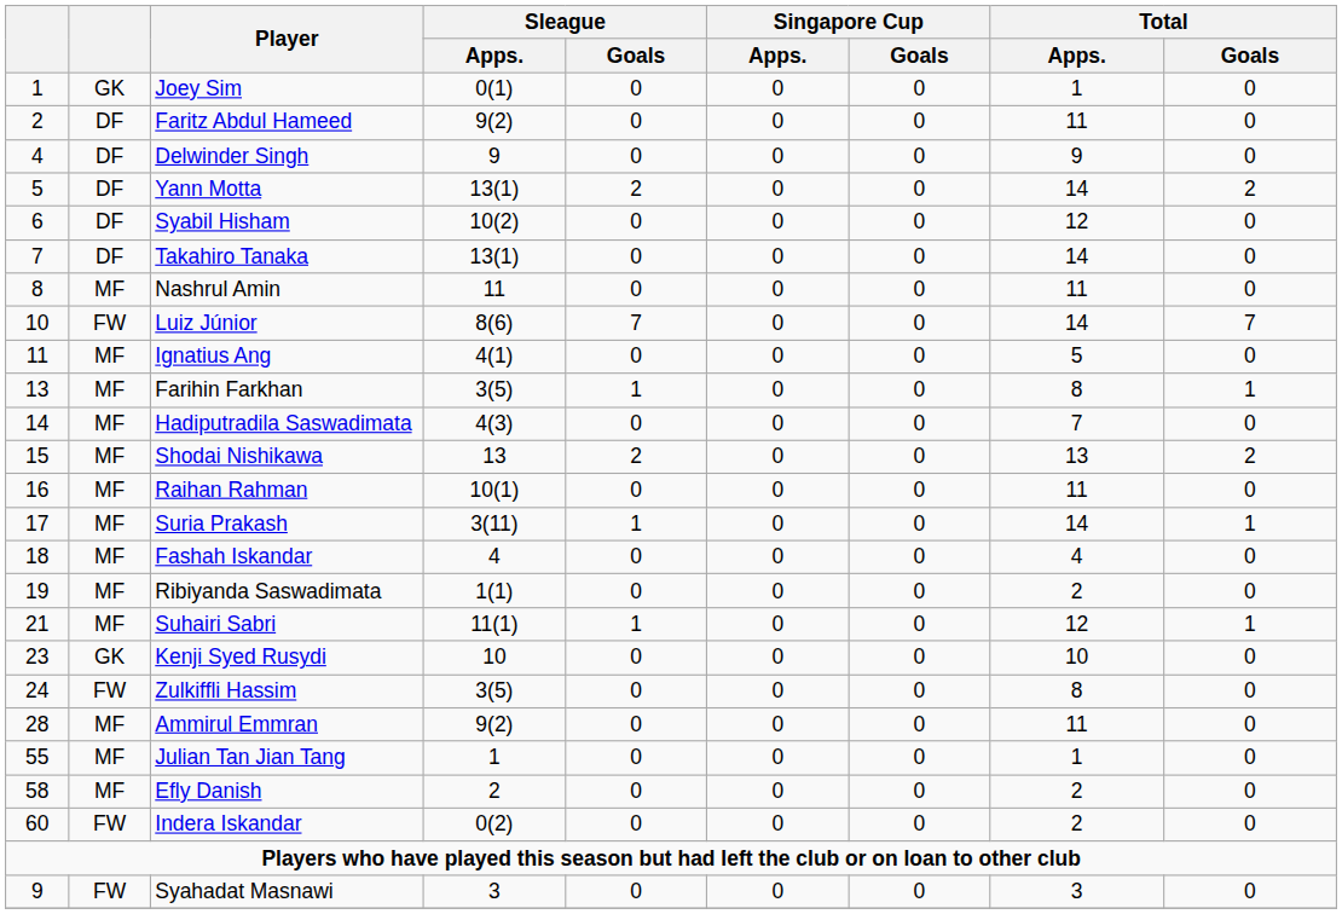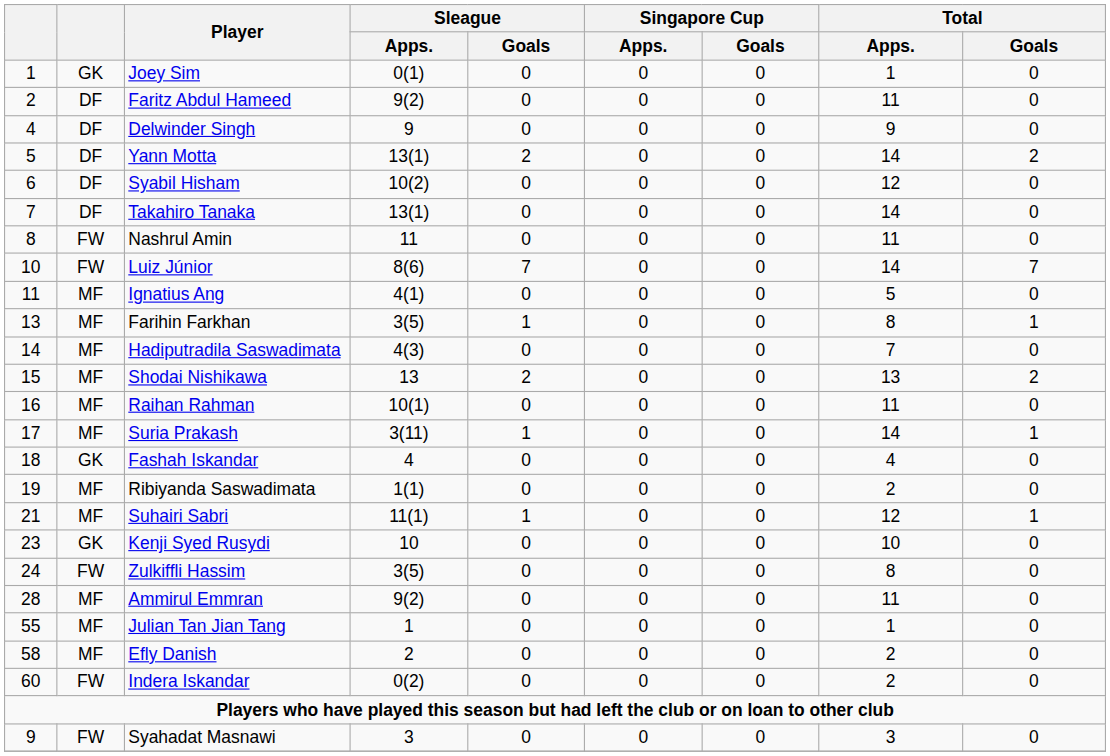 <table class="wikitable" style="text-align:center; font-size:100%; width:80%;">
 <tr>
 <th rowspan=2></th>
 <th rowspan=2></th>
 <th rowspan=2 width="200">Player</th>
 <th colspan=2 width="105">Sleague</th>
 <th colspan=2 width="105">Singapore Cup</th>
 <th colspan=2 width="130">Total</th>
 </tr>
 <tr>
 <th>Apps.</th>
 <th>Goals</th>
 <th>Apps.</th>
 <th>Goals</th>
 <th>Apps.</th>
 <th>Goals</th>
 </tr>
 <tr>
 <td>1</td>
 <td>GK</td>
 <td align="left"> <a href='#'>Joey Sim</a></td>
 <td>0(1)</td>
 <td>0</td>
 <td>0</td>
 <td>0</td>
 <td>1</td>
 <td>0</td>
 </tr>
 <tr>
 <td>2</td>
 <td>DF</td>
 <td align="left"> <a href='#'>Faritz Abdul Hameed</a></td>
 <td>9(2)</td>
 <td>0</td>
 <td>0</td>
 <td>0</td>
 <td>11</td>
 <td>0</td>
 </tr>
 <tr>
 <td>4</td>
 <td>DF</td>
 <td align="left"> <a href='#'>Delwinder Singh</a></td>
 <td>9</td>
 <td>0</td>
 <td>0</td>
 <td>0</td>
 <td>9</td>
 <td>0</td>
 </tr>
 <tr>
 <td>5</td>
 <td>DF</td>
 <td align="left"> <a href='#'>Yann Motta</a></td>
 <td>13(1)</td>
 <td>2</td>
 <td>0</td>
 <td>0</td>
 <td>14</td>
 <td>2</td>
 </tr>
 <tr>
 <td>6</td>
 <td>DF</td>
 <td align="left"> <a href='#'>Syabil Hisham</a></td>
 <td>10(2)</td>
 <td>0</td>
 <td>0</td>
 <td>0</td>
 <td>12</td>
 <td>0</td>
 </tr>
 <tr>
 <td>7</td>
 <td>DF</td>
 <td align="left"> <a href='#'>Takahiro Tanaka</a></td>
 <td>13(1)</td>
 <td>0</td>
 <td>0</td>
 <td>0</td>
 <td>14</td>
 <td>0</td>
 </tr>
 <tr>
 <td>8</td>
-<td>MF</td>
+<td>FW</td>
 <td align="left"> Nashrul Amin</td>
 <td>11</td>
 <td>0</td>
 <td>0</td>
 <td>0</td>
 <td>11</td>
 <td>0</td>
 </tr>
 <tr>
 <td>10</td>
 <td>FW</td>
 <td align="left"> <a href='#'>Luiz Júnior</a></td>
 <td>8(6)</td>
 <td>7</td>
 <td>0</td>
 <td>0</td>
 <td>14</td>
 <td>7</td>
 </tr>
 <tr>
 <td>11</td>
 <td>MF</td>
 <td align="left"> <a href='#'>Ignatius Ang</a></td>
 <td>4(1)</td>
 <td>0</td>
 <td>0</td>
 <td>0</td>
 <td>5</td>
 <td>0</td>
 </tr>
 <tr>
 <td>13</td>
 <td>MF</td>
 <td align="left"> Farihin Farkhan</td>
 <td>3(5)</td>
 <td>1</td>
 <td>0</td>
 <td>0</td>
 <td>8</td>
 <td>1</td>
 </tr>
 <tr>
 <td>14</td>
 <td>MF</td>
 <td align="left"> <a href='#'>Hadiputradila Saswadimata</a></td>
 <td>4(3)</td>
 <td>0</td>
 <td>0</td>
 <td>0</td>
 <td>7</td>
 <td>0</td>
 </tr>
 <tr>
 <td>15</td>
 <td>MF</td>
 <td align="left"> <a href='#'>Shodai Nishikawa</a></td>
 <td>13</td>
 <td>2</td>
 <td>0</td>
 <td>0</td>
 <td>13</td>
 <td>2</td>
 </tr>
 <tr>
 <td>16</td>
 <td>MF</td>
 <td align="left"> <a href='#'>Raihan Rahman</a></td>
 <td>10(1)</td>
 <td>0</td>
 <td>0</td>
 <td>0</td>
 <td>11</td>
 <td>0</td>
 </tr>
 <tr>
 <td>17</td>
 <td>MF</td>
 <td align="left"> <a href='#'>Suria Prakash</a></td>
 <td>3(11)</td>
 <td>1</td>
 <td>0</td>
 <td>0</td>
 <td>14</td>
 <td>1</td>
 </tr>
 <tr>
 <td>18</td>
-<td>MF</td>
+<td>GK</td>
 <td align="left"> <a href='#'>Fashah Iskandar</a></td>
 <td>4</td>
 <td>0</td>
 <td>0</td>
 <td>0</td>
 <td>4</td>
 <td>0</td>
 </tr>
 <tr>
 <td>19</td>
 <td>MF</td>
 <td align="left"> Ribiyanda Saswadimata</td>
 <td>1(1)</td>
 <td>0</td>
 <td>0</td>
 <td>0</td>
 <td>2</td>
 <td>0</td>
 </tr>
 <tr>
 <td>21</td>
 <td>MF</td>
 <td align="left"> <a href='#'>Suhairi Sabri</a></td>
 <td>11(1)</td>
 <td>1</td>
 <td>0</td>
 <td>0</td>
 <td>12</td>
 <td>1</td>
 </tr>
 <tr>
 <td>23</td>
 <td>GK</td>
 <td align="left"> <a href='#'>Kenji Syed Rusydi</a></td>
 <td>10</td>
 <td>0</td>
 <td>0</td>
 <td>0</td>
 <td>10</td>
 <td>0</td>
 </tr>
 <tr>
 <td>24</td>
 <td>FW</td>
 <td align="left"> <a href='#'>Zulkiffli Hassim</a></td>
 <td>3(5)</td>
 <td>0</td>
 <td>0</td>
 <td>0</td>
 <td>8</td>
 <td>0</td>
 </tr>
 <tr>
 <td>28</td>
 <td>MF</td>
 <td align="left"> <a href='#'>Ammirul Emmran</a></td>
 <td>9(2)</td>
 <td>0</td>
 <td>0</td>
 <td>0</td>
 <td>11</td>
 <td>0</td>
 </tr>
 <tr>
 <td>55</td>
 <td>MF</td>
 <td align="left"> <a href='#'>Julian Tan Jian Tang</a></td>
 <td>1</td>
 <td>0</td>
 <td>0</td>
 <td>0</td>
 <td>1</td>
 <td>0</td>
 </tr>
 <tr>
 <td>58</td>
 <td>MF</td>
 <td align="left"> <a href='#'>Efly Danish</a></td>
 <td>2</td>
 <td>0</td>
 <td>0</td>
 <td>0</td>
 <td>2</td>
 <td>0</td>
 </tr>
 <tr>
 <td>60</td>
 <td>FW</td>
 <td align="left"> <a href='#'>Indera Iskandar</a></td>
 <td>0(2)</td>
 <td>0</td>
 <td>0</td>
 <td>0</td>
 <td>2</td>
 <td>0</td>
 </tr>
 <tr>
 <td colspan="17"><strong>Players who have played this season but had left the club or on loan to other club</strong></td>
 </tr>
 <tr>
 <td>9</td>
 <td>FW</td>
 <td align="left"> Syahadat Masnawi</td>
 <td>3</td>
 <td>0</td>
 <td>0</td>
 <td>0</td>
 <td>3</td>
 <td>0</td>
 </tr>
 <tr>
 </tr>
 </table>
